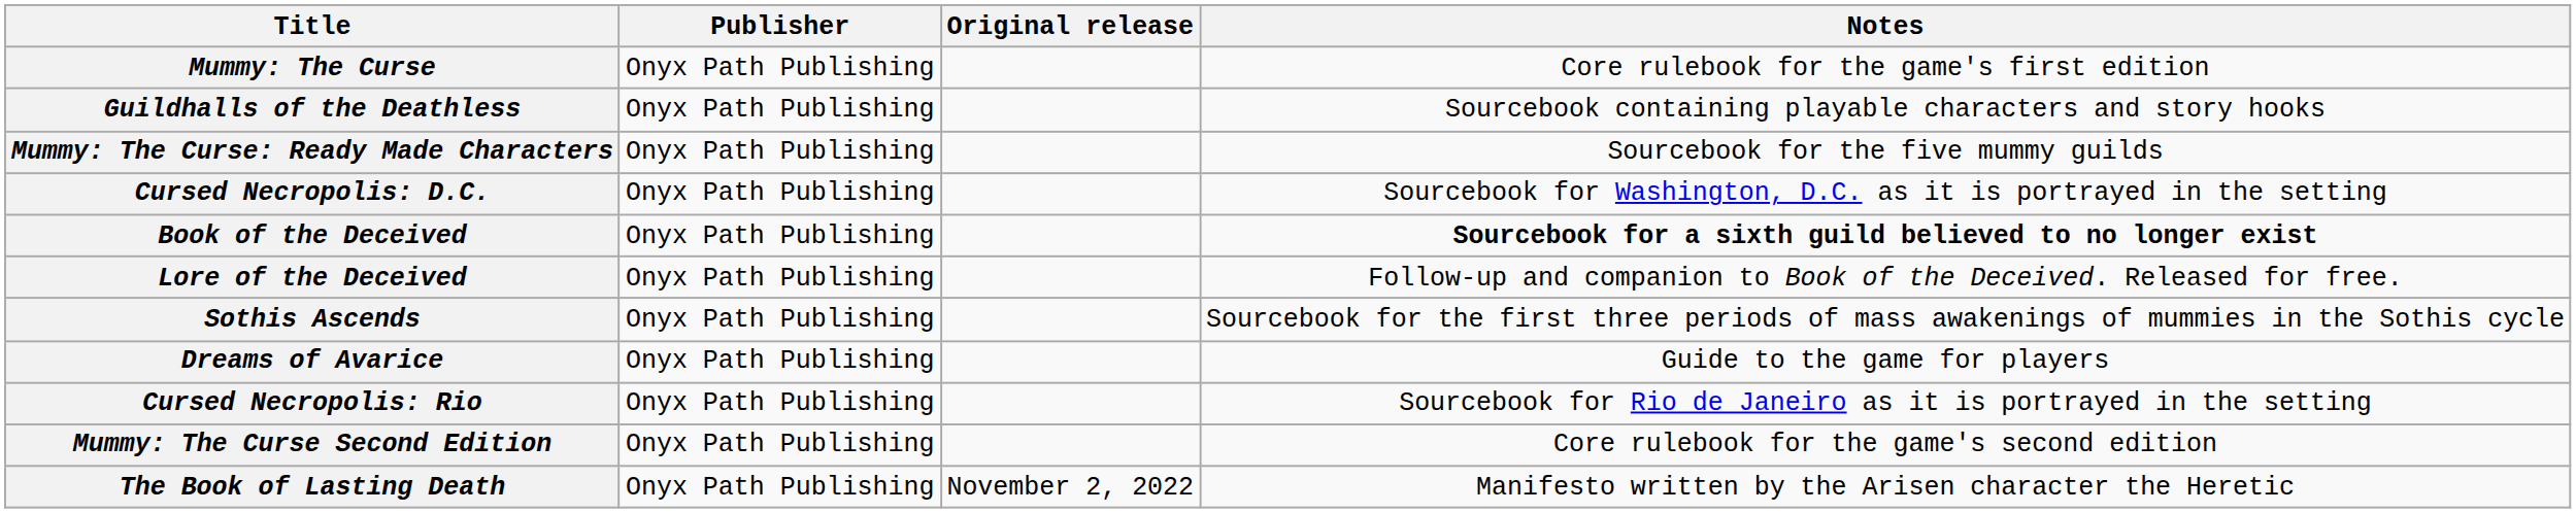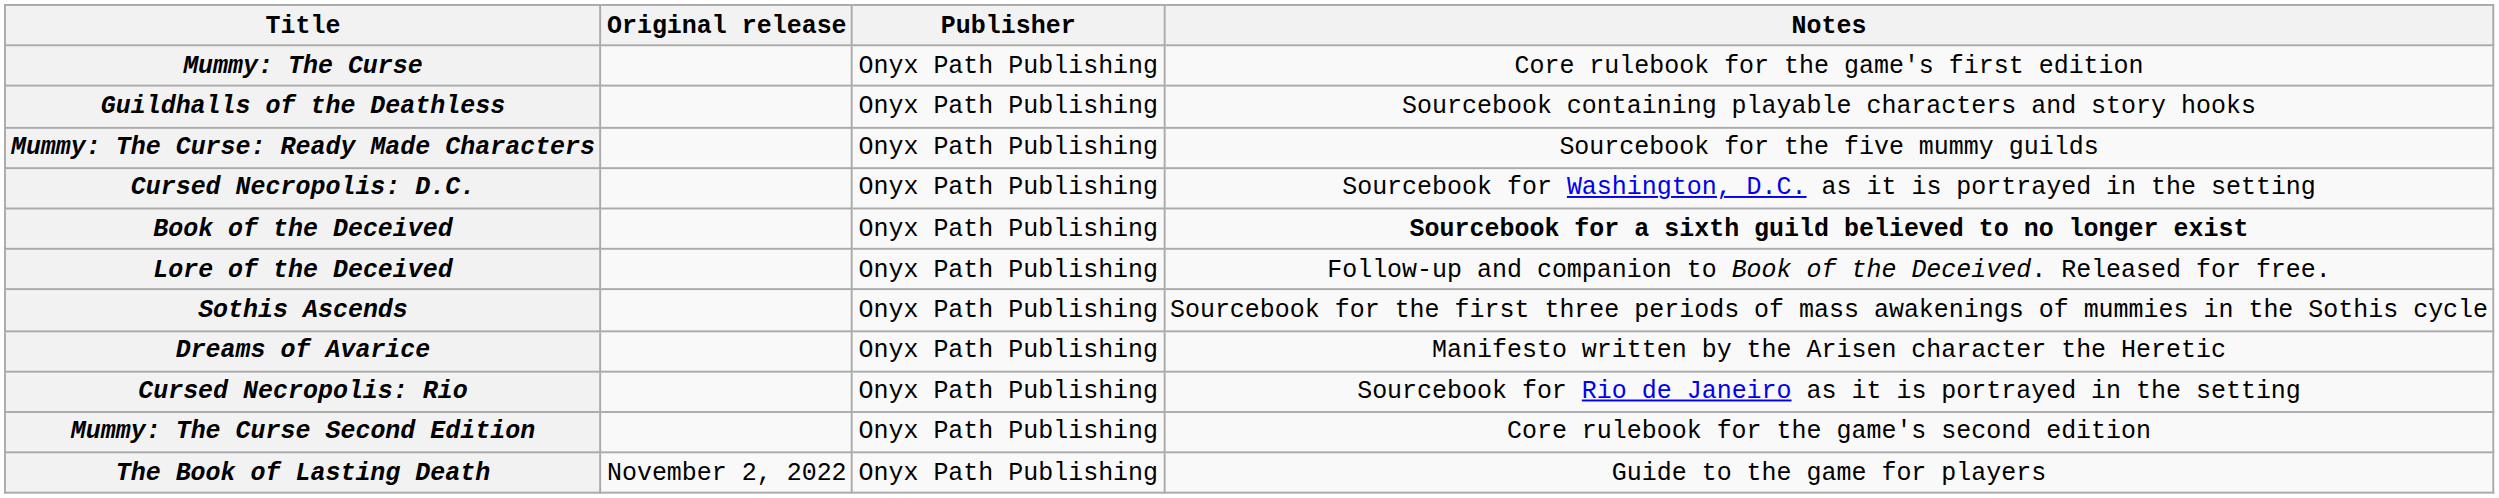 <table class="wikitable sortable">
 <tr>
 <th scope="col">Title</th>
+<th scope="col">Original release</th>
 <th scope="col">Publisher</th>
-<th scope="col">Original release</th>
 <th scope="col">Notes</th>
 </tr>
 <tr style="text-align: center;">
 <th scope="row"><em>Mummy: The Curse</em></th>
+<td></td>
 <td>Onyx Path Publishing</td>
-<td></td>
 <td>Core rulebook for the game's first edition</td>
 </tr>
 <tr style="text-align: center;">
 <th scope="row"><em>Guildhalls of the Deathless</em></th>
+<td></td>
 <td>Onyx Path Publishing</td>
-<td></td>
 <td>Sourcebook containing playable characters and story hooks</td>
 </tr>
 <tr style="text-align: center;">
 <th scope="row"><em>Mummy: The Curse: Ready Made Characters</em></th>
+<td></td>
 <td>Onyx Path Publishing</td>
-<td></td>
 <td>Sourcebook for the five mummy guilds</td>
 </tr>
 <tr style="text-align: center;">
 <th scope="row"><em>Cursed Necropolis: D.C.</em></th>
+<td></td>
 <td>Onyx Path Publishing</td>
-<td></td>
 <td>Sourcebook for <a href='#'>Washington, D.C.</a> as it is portrayed in the setting</td>
 </tr>
 <tr style="text-align: center;">
 <th scope="row"><em>Book of the Deceived</em></th>
+<td></td>
 <td>Onyx Path Publishing</td>
-<td></td>
 <td><strong>Sourcebook for a sixth guild believed to no longer exist</strong></td>
 </tr>
 <tr style="text-align: center;">
 <th scope="row"><em>Lore of the Deceived</em></th>
+<td></td>
 <td>Onyx Path Publishing</td>
-<td></td>
 <td>Follow-up and companion to <em>Book of the Deceived</em>. Released for free.</td>
 </tr>
 <tr style="text-align: center;">
 <th scope="row"><em>Sothis Ascends</em></th>
+<td></td>
 <td>Onyx Path Publishing</td>
-<td></td>
 <td>Sourcebook for the first three periods of mass awakenings of mummies in the Sothis cycle</td>
 </tr>
 <tr style="text-align: center;">
 <th scope="row"><em>Dreams of Avarice</em></th>
+<td></td>
 <td>Onyx Path Publishing</td>
-<td></td>
-<td>Guide to the game for players</td>
+<td>Manifesto written by the Arisen character the Heretic</td>
 </tr>
 <tr style="text-align: center;">
 <th scope="row"><em>Cursed Necropolis: Rio</em></th>
+<td></td>
 <td>Onyx Path Publishing</td>
-<td></td>
 <td>Sourcebook for <a href='#'>Rio de Janeiro</a> as it is portrayed in the setting</td>
 </tr>
 <tr style="text-align: center;">
 <th scope="row"><em>Mummy: The Curse Second Edition</em></th>
+<td></td>
 <td>Onyx Path Publishing</td>
-<td></td>
 <td>Core rulebook for the game's second edition</td>
 </tr>
 <tr style="text-align: center;">
 <th scope="row"><em>The Book of Lasting Death</em></th>
+<td>November 2, 2022</td>
 <td>Onyx Path Publishing</td>
-<td>November 2, 2022</td>
-<td>Manifesto written by the Arisen character the Heretic</td>
+<td>Guide to the game for players</td>
 </tr>
 </table>
